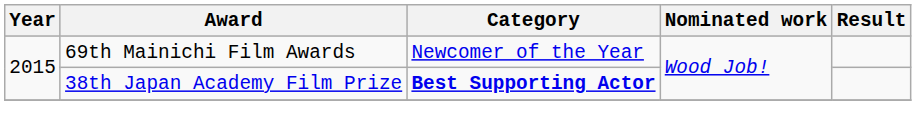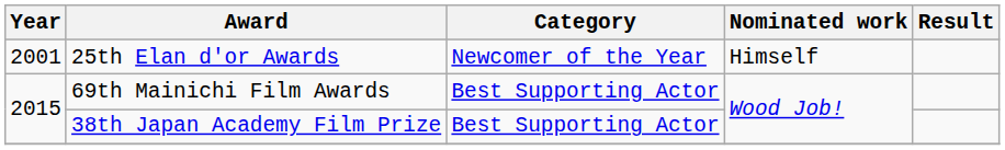 <table class="wikitable sortable">
 <tr>
 <th>Year</th>
 <th>Award</th>
 <th>Category</th>
 <th>Nominated work</th>
 <th>Result</th>
 </tr>
 <tr>
+<td>2001</td>
+<td>25th <a href='#'>Elan d'or Awards</a></td>
+<td><a href='#'>Newcomer of the Year</a></td>
+<td>Himself</td>
+<td></td>
+</tr>
+<tr>
 <td rowspan=2>2015</td>
 <td>69th Mainichi Film Awards</td>
-<td><a href='#'>Newcomer of the Year</a></td>
+<td><a href='#'>Best Supporting Actor</a></td>
 <td rowspan=2><em><a href='#'>Wood Job!</a></em></td>
 <td></td>
 </tr>
 <tr>
 <td><a href='#'>38th Japan Academy Film Prize</a></td>
-<td><strong><a href='#'>Best Supporting Actor</a></strong></td>
+<td><a href='#'>Best Supporting Actor</a></td>
 <td></td>
 </tr>
 <tr>
 </tr>
 </table>
